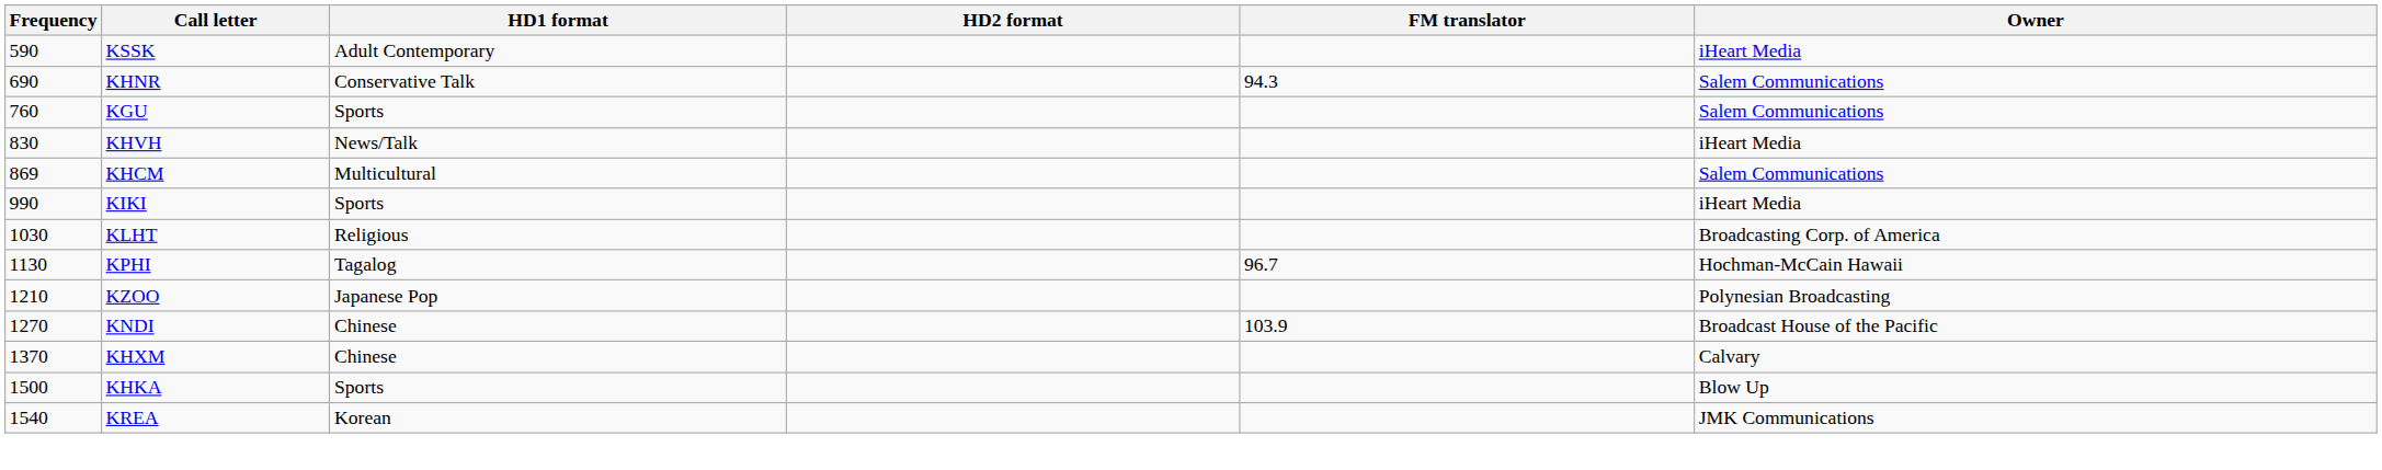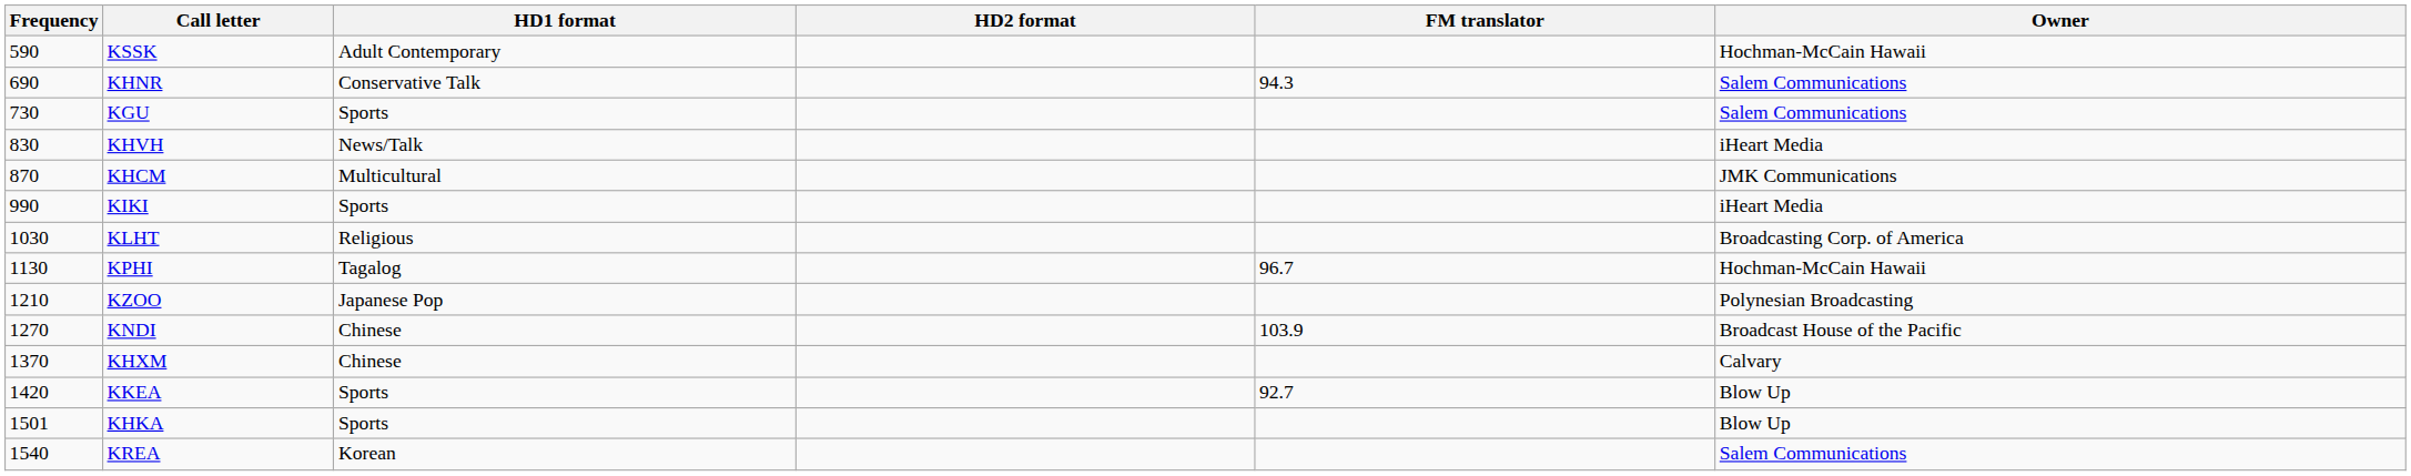 <table class="wikitable">
 <tr>
 <th>Frequency</th>
 <th width="10%">Call letter</th>
 <th width="20%">HD1 format</th>
 <th width="20%">HD2 format</th>
 <th width="20%">FM translator</th>
 <th width="40%">Owner</th>
 </tr>
 <tr>
 <td>590</td>
 <td><a href='#'>KSSK</a></td>
 <td>Adult Contemporary</td>
 <td></td>
 <td></td>
-<td><a href='#'>iHeart Media</a></td>
+<td>Hochman-McCain Hawaii</td>
 </tr>
 <tr>
 <td>690</td>
 <td><a href='#'>KHNR</a></td>
 <td>Conservative Talk</td>
 <td></td>
 <td>94.3</td>
 <td><a href='#'>Salem Communications</a></td>
 </tr>
 <tr>
-<td>760</td>
+<td>730</td>
 <td><a href='#'>KGU</a></td>
 <td>Sports</td>
 <td></td>
 <td></td>
 <td><a href='#'>Salem Communications</a></td>
 </tr>
 <tr>
 <td>830</td>
 <td><a href='#'>KHVH</a></td>
 <td>News/Talk</td>
 <td></td>
 <td></td>
 <td>iHeart Media</td>
 </tr>
 <tr>
-<td>869</td>
+<td>870</td>
 <td><a href='#'>KHCM</a></td>
 <td>Multicultural</td>
 <td></td>
 <td></td>
-<td><a href='#'>Salem Communications</a></td>
+<td>JMK Communications</td>
 </tr>
 <tr>
 <td>990</td>
 <td><a href='#'>KIKI</a></td>
 <td>Sports</td>
 <td></td>
 <td></td>
 <td>iHeart Media</td>
 </tr>
 <tr>
 <td>1030</td>
 <td><a href='#'>KLHT</a></td>
 <td>Religious</td>
 <td></td>
 <td></td>
 <td>Broadcasting Corp. of America</td>
 </tr>
 <tr>
 <td>1130</td>
 <td><a href='#'>KPHI</a></td>
 <td>Tagalog</td>
 <td></td>
 <td>96.7</td>
 <td>Hochman-McCain Hawaii</td>
 </tr>
 <tr>
 <td>1210</td>
 <td><a href='#'>KZOO</a></td>
 <td>Japanese Pop</td>
 <td></td>
 <td></td>
 <td>Polynesian Broadcasting</td>
 </tr>
 <tr>
 <td>1270</td>
 <td><a href='#'>KNDI</a></td>
 <td>Chinese</td>
 <td></td>
 <td>103.9</td>
 <td>Broadcast House of the Pacific</td>
 </tr>
 <tr>
 <td>1370</td>
 <td><a href='#'>KHXM</a></td>
 <td>Chinese</td>
 <td></td>
 <td></td>
 <td>Calvary</td>
 </tr>
 <tr>
-<td>1500</td>
+<td>1420</td>
+<td><a href='#'>KKEA</a></td>
+<td>Sports</td>
+<td></td>
+<td>92.7</td>
+<td>Blow Up</td>
+</tr>
+<tr>
+<td>1501</td>
 <td><a href='#'>KHKA</a></td>
 <td>Sports</td>
 <td></td>
 <td></td>
 <td>Blow Up</td>
 </tr>
 <tr>
 <td>1540</td>
 <td><a href='#'>KREA</a></td>
 <td>Korean</td>
 <td></td>
 <td></td>
-<td>JMK Communications</td>
+<td><a href='#'>Salem Communications</a></td>
 </tr>
 </table>
